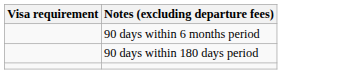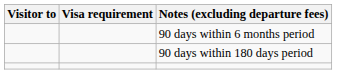 <table class="wikitable">
 <tr>
+<th>Visitor to</th>
 <th>Visa requirement</th>
 <th>Notes (excluding departure fees)</th>
 </tr>
 <tr>
 <td></td>
+<td></td>
 <td>90 days within 6 months period</td>
 </tr>
 <tr>
+<td></td>
 <td></td>
 <td>90 days within 180 days period</td>
 </tr>
 <tr>
 <td></td>
 <td></td>
+<td></td>
 </tr>
 </table>
